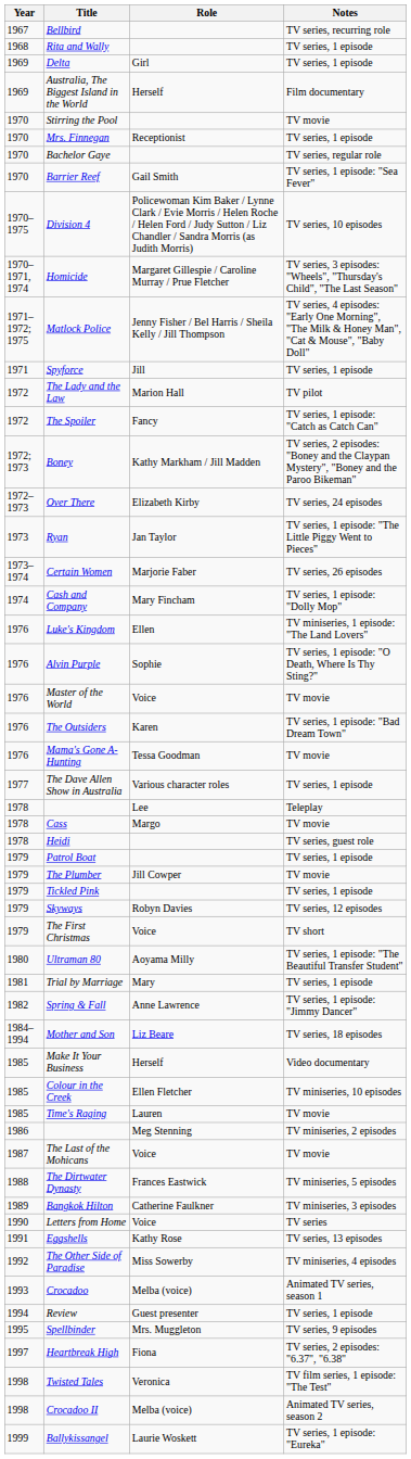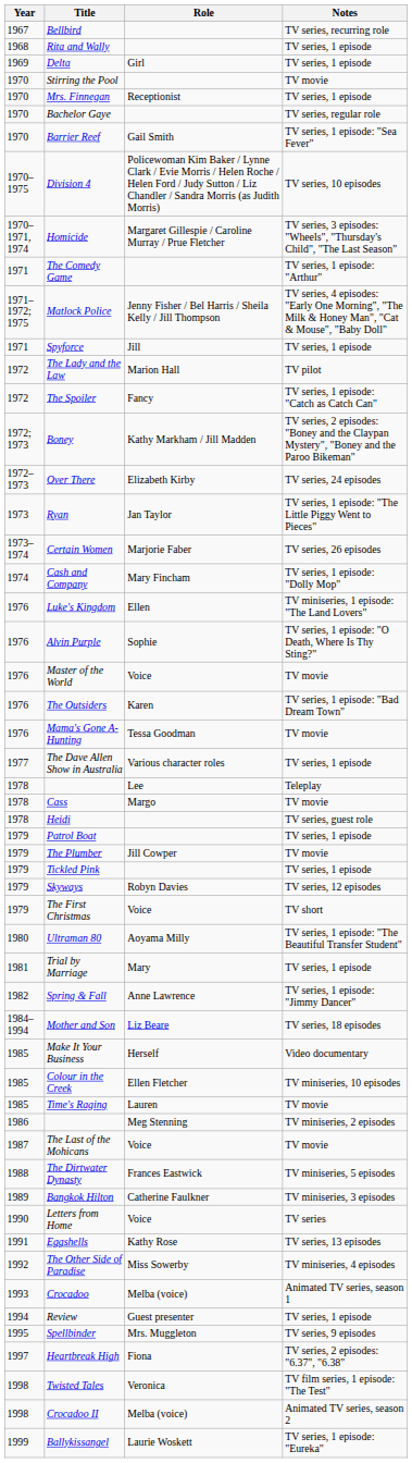 <table class="wikitable sortable">
 <tr>
 <th>Year</th>
 <th>Title</th>
 <th>Role</th>
 <th class="unsortable">Notes</th>
 </tr>
 <tr>
 <td>1967</td>
 <td><em><a href='#'>Bellbird</a></em></td>
 <td></td>
 <td>TV series, recurring role</td>
 </tr>
 <tr>
 <td>1968</td>
 <td><em><a href='#'>Rita and Wally</a></em></td>
 <td></td>
 <td>TV series, 1 episode</td>
 </tr>
 <tr>
 <td>1969</td>
 <td><em><a href='#'>Delta</a></em></td>
 <td>Girl</td>
 <td>TV series, 1 episode</td>
-</tr>
-<tr>
-<td>1969</td>
-<td><em>Australia, The Biggest Island in the World</em></td>
-<td>Herself</td>
-<td>Film documentary</td>
 </tr>
 <tr>
 <td>1970</td>
 <td><em>Stirring the Pool</em></td>
 <td></td>
 <td>TV movie</td>
 </tr>
 <tr>
 <td>1970</td>
 <td><em><a href='#'>Mrs. Finnegan</a></em></td>
 <td>Receptionist</td>
 <td>TV series, 1 episode</td>
 </tr>
 <tr>
 <td>1970</td>
 <td><em>Bachelor Gaye</em></td>
 <td></td>
 <td>TV series, regular role</td>
 </tr>
 <tr>
 <td>1970</td>
 <td><em><a href='#'>Barrier Reef</a></em></td>
 <td>Gail Smith</td>
 <td>TV series, 1 episode: "Sea Fever"</td>
 </tr>
 <tr>
 <td>1970–1975</td>
 <td><em><a href='#'>Division 4</a></em></td>
 <td>Policewoman Kim Baker / Lynne Clark / Evie Morris / Helen Roche / Helen Ford / Judy Sutton / Liz Chandler / Sandra Morris (as Judith Morris)</td>
 <td>TV series, 10 episodes</td>
 </tr>
 <tr>
 <td>1970–1971, 1974</td>
 <td><em><a href='#'>Homicide</a></em></td>
 <td>Margaret Gillespie / Caroline Murray / Prue Fletcher</td>
 <td>TV series, 3 episodes: "Wheels", "Thursday's Child", "The Last Season"</td>
+</tr>
+<tr>
+<td>1971</td>
+<td><em><a href='#'>The Comedy Game</a></em></td>
+<td></td>
+<td>TV series, 1 episode: "Arthur"</td>
 </tr>
 <tr>
 <td>1971–1972; 1975</td>
 <td><em><a href='#'>Matlock Police</a></em></td>
 <td>Jenny Fisher / Bel Harris / Sheila Kelly / Jill Thompson</td>
 <td>TV series, 4 episodes: "Early One Morning", "The Milk & Honey Man", "Cat & Mouse", "Baby Doll"</td>
 </tr>
 <tr>
 <td>1971</td>
 <td><em><a href='#'>Spyforce</a></em></td>
 <td>Jill</td>
 <td>TV series, 1 episode</td>
 </tr>
 <tr>
 <td>1972</td>
 <td><em><a href='#'>The Lady and the Law</a></em></td>
 <td>Marion Hall</td>
 <td>TV pilot</td>
 </tr>
 <tr>
 <td>1972</td>
 <td><em><a href='#'>The Spoiler</a></em></td>
 <td>Fancy</td>
 <td>TV series, 1 episode: "Catch as Catch Can"</td>
 </tr>
 <tr>
 <td>1972; 1973</td>
 <td><em><a href='#'>Boney</a></em></td>
 <td>Kathy Markham / Jill Madden</td>
 <td>TV series, 2 episodes: "Boney and the Claypan Mystery", "Boney and the Paroo Bikeman"</td>
 </tr>
 <tr>
 <td>1972–1973</td>
 <td><em><a href='#'>Over There</a></em></td>
 <td>Elizabeth Kirby</td>
 <td>TV series, 24 episodes</td>
 </tr>
 <tr>
 <td>1973</td>
 <td><em><a href='#'>Ryan</a></em></td>
 <td>Jan Taylor</td>
 <td>TV series, 1 episode: "The Little Piggy Went to Pieces"</td>
 </tr>
 <tr>
 <td>1973–1974</td>
 <td><em><a href='#'>Certain Women</a></em></td>
 <td>Marjorie Faber</td>
 <td>TV series, 26 episodes</td>
 </tr>
 <tr>
 <td>1974</td>
 <td><em><a href='#'>Cash and Company</a></em></td>
 <td>Mary Fincham</td>
 <td>TV series, 1 episode: "Dolly Mop"</td>
 </tr>
 <tr>
 <td>1976</td>
 <td><em><a href='#'>Luke's Kingdom</a></em></td>
 <td>Ellen</td>
 <td>TV miniseries, 1 episode: "The Land Lovers"</td>
 </tr>
 <tr>
 <td>1976</td>
 <td><em><a href='#'>Alvin Purple</a></em></td>
 <td>Sophie</td>
 <td>TV series, 1 episode: "O Death, Where Is Thy Sting?"</td>
 </tr>
 <tr>
 <td>1976</td>
 <td><em>Master of the World</em></td>
 <td>Voice</td>
 <td>TV movie</td>
 </tr>
 <tr>
 <td>1976</td>
 <td><em><a href='#'>The Outsiders</a></em></td>
 <td>Karen</td>
 <td>TV series, 1 episode: "Bad Dream Town"</td>
 </tr>
 <tr>
 <td>1976</td>
 <td><em><a href='#'>Mama's Gone A-Hunting</a></em></td>
 <td>Tessa Goodman</td>
 <td>TV movie</td>
 </tr>
 <tr>
 <td>1977</td>
 <td><em>The Dave Allen Show in Australia</em></td>
 <td>Various character roles</td>
 <td>TV series, 1 episode</td>
 </tr>
 <tr>
 <td>1978</td>
 <td><em></em></td>
 <td>Lee</td>
 <td>Teleplay</td>
 </tr>
 <tr>
 <td>1978</td>
 <td><em><a href='#'>Cass</a></em></td>
 <td>Margo</td>
 <td>TV movie</td>
 </tr>
 <tr>
 <td>1978</td>
 <td><em><a href='#'>Heidi</a></em></td>
 <td></td>
 <td>TV series, guest role</td>
 </tr>
 <tr>
 <td>1979</td>
 <td><em><a href='#'>Patrol Boat</a></em></td>
 <td></td>
 <td>TV series, 1 episode</td>
 </tr>
 <tr>
 <td>1979</td>
 <td><em><a href='#'>The Plumber</a></em></td>
 <td>Jill Cowper</td>
 <td>TV movie</td>
 </tr>
 <tr>
 <td>1979</td>
 <td><em><a href='#'>Tickled Pink</a></em></td>
 <td></td>
 <td>TV series, 1 episode</td>
 </tr>
 <tr>
 <td>1979</td>
 <td><em><a href='#'>Skyways</a></em></td>
 <td>Robyn Davies</td>
 <td>TV series, 12 episodes</td>
 </tr>
 <tr>
 <td>1979</td>
 <td><em>The First Christmas</em></td>
 <td>Voice</td>
 <td>TV short</td>
 </tr>
 <tr>
 <td>1980</td>
 <td><em><a href='#'>Ultraman 80</a></em></td>
 <td>Aoyama Milly</td>
 <td>TV series, 1 episode: "The Beautiful Transfer Student"</td>
 </tr>
 <tr>
 <td>1981</td>
 <td><em>Trial by Marriage</em></td>
 <td>Mary</td>
 <td>TV series, 1 episode</td>
 </tr>
 <tr>
 <td>1982</td>
 <td><em><a href='#'>Spring & Fall</a></em></td>
 <td>Anne Lawrence</td>
 <td>TV series, 1 episode: "Jimmy Dancer"</td>
 </tr>
 <tr>
 <td>1984–1994</td>
 <td><em><a href='#'>Mother and Son</a></em></td>
 <td><a href='#'>Liz Beare</a></td>
 <td>TV series, 18 episodes</td>
 </tr>
 <tr>
 <td>1985</td>
 <td><em>Make It Your Business</em></td>
 <td>Herself</td>
 <td>Video documentary</td>
 </tr>
 <tr>
 <td>1985</td>
 <td><em><a href='#'>Colour in the Creek</a></em></td>
 <td>Ellen Fletcher</td>
 <td>TV miniseries, 10 episodes</td>
 </tr>
 <tr>
 <td>1985</td>
 <td><em><a href='#'>Time's Raging</a></em></td>
 <td>Lauren</td>
 <td>TV movie</td>
 </tr>
 <tr>
 <td>1986</td>
 <td><em></em></td>
 <td>Meg Stenning</td>
 <td>TV miniseries, 2 episodes</td>
 </tr>
 <tr>
 <td>1987</td>
 <td><em>The Last of the Mohicans</em></td>
 <td>Voice</td>
 <td>TV movie</td>
 </tr>
 <tr>
 <td>1988</td>
 <td><em><a href='#'>The Dirtwater Dynasty</a></em></td>
 <td>Frances Eastwick</td>
 <td>TV miniseries, 5 episodes</td>
 </tr>
 <tr>
 <td>1989</td>
 <td><em><a href='#'>Bangkok Hilton</a></em></td>
 <td>Catherine Faulkner</td>
 <td>TV miniseries, 3 episodes</td>
 </tr>
 <tr>
 <td>1990</td>
 <td><em>Letters from Home</em></td>
 <td>Voice</td>
 <td>TV series</td>
 </tr>
 <tr>
 <td>1991</td>
 <td><em><a href='#'>Eggshells</a></em></td>
 <td>Kathy Rose</td>
 <td>TV series, 13 episodes</td>
 </tr>
 <tr>
 <td>1992</td>
 <td><em><a href='#'>The Other Side of Paradise</a></em></td>
 <td>Miss Sowerby</td>
 <td>TV miniseries, 4 episodes</td>
 </tr>
 <tr>
 <td>1993</td>
 <td><em><a href='#'>Crocadoo</a></em></td>
 <td>Melba (voice)</td>
 <td>Animated TV series, season 1</td>
 </tr>
 <tr>
 <td>1994</td>
 <td><em>Review</em></td>
 <td>Guest presenter</td>
 <td>TV series, 1 episode</td>
 </tr>
 <tr>
 <td>1995</td>
 <td><em><a href='#'>Spellbinder</a></em></td>
 <td>Mrs. Muggleton</td>
 <td>TV series, 9 episodes</td>
 </tr>
 <tr>
 <td>1997</td>
 <td><em><a href='#'>Heartbreak High</a></em></td>
 <td>Fiona</td>
 <td>TV series, 2 episodes: "6.37", "6.38"</td>
 </tr>
 <tr>
 <td>1998</td>
 <td><em><a href='#'>Twisted Tales</a></em></td>
 <td>Veronica</td>
 <td>TV film series, 1 episode: "The Test"</td>
 </tr>
 <tr>
 <td>1998</td>
 <td><em><a href='#'>Crocadoo II</a></em></td>
 <td>Melba (voice)</td>
 <td>Animated TV series, season 2</td>
 </tr>
 <tr>
 <td>1999</td>
 <td><em><a href='#'>Ballykissangel</a></em></td>
 <td>Laurie Woskett</td>
 <td>TV series, 1 episode: "Eureka"</td>
 </tr>
 </table>
